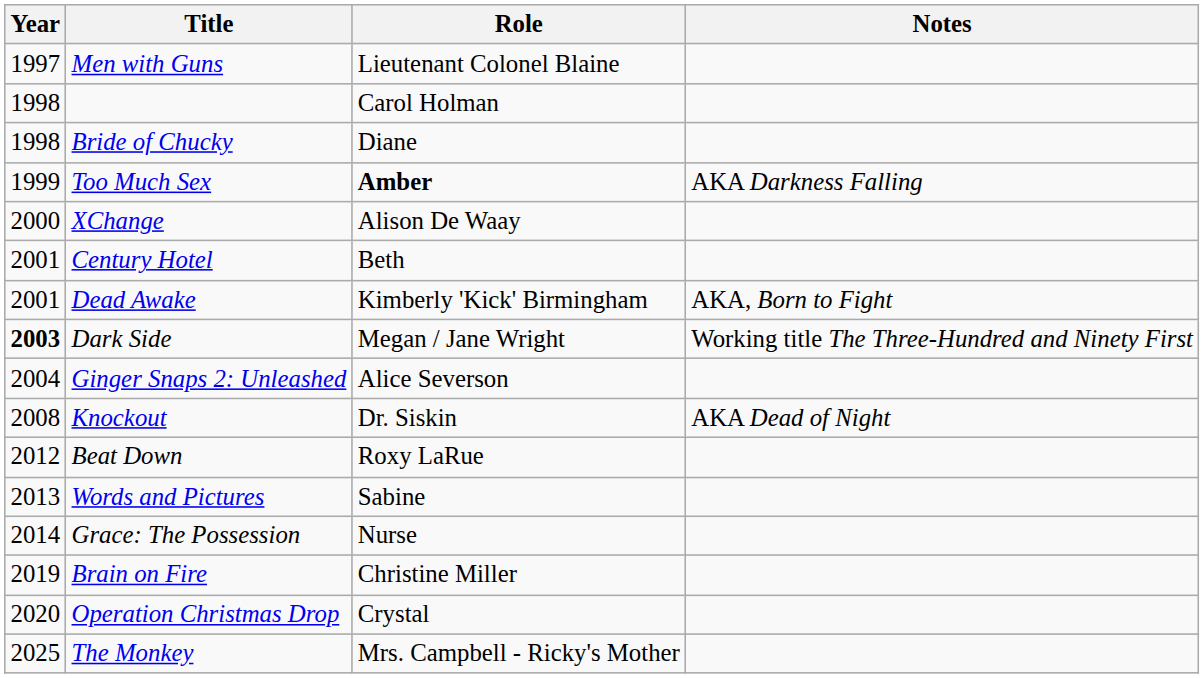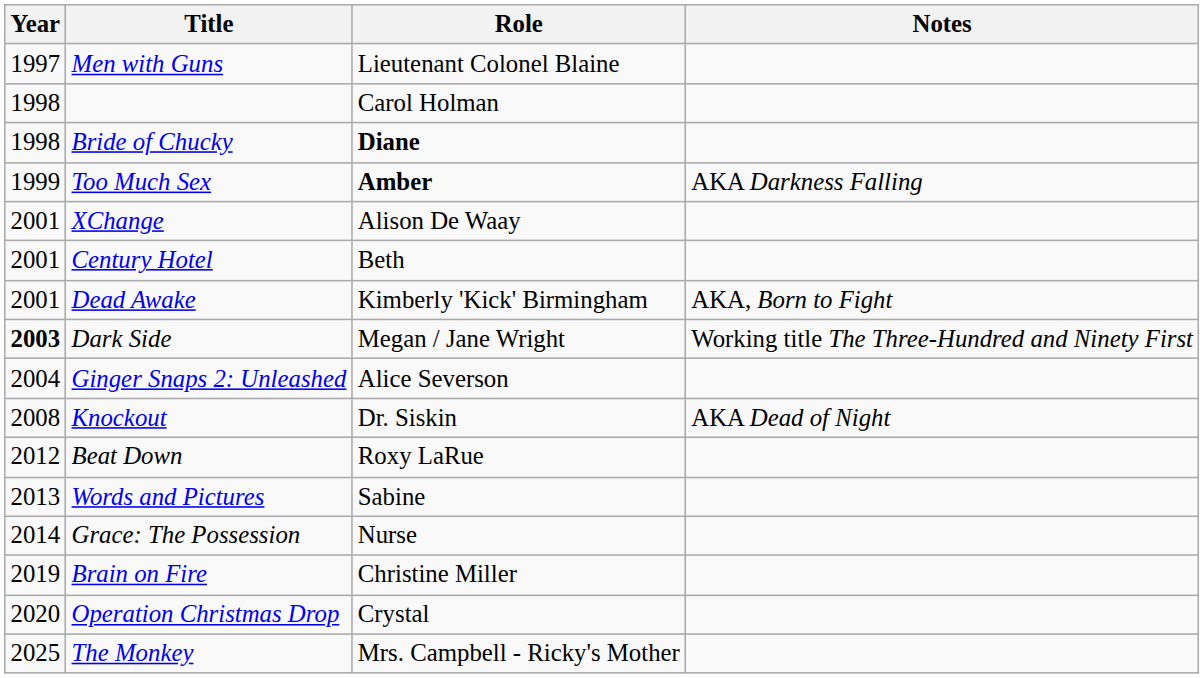 <table class="wikitable sortable">
 <tr>
 <th>Year</th>
 <th>Title</th>
 <th>Role</th>
 <th class="unsortable">Notes</th>
 </tr>
 <tr>
 <td>1997</td>
 <td><em><a href='#'>Men with Guns</a></em></td>
 <td>Lieutenant Colonel Blaine</td>
 <td></td>
 </tr>
 <tr>
 <td>1998</td>
 <td><em></em></td>
 <td>Carol Holman</td>
 <td></td>
 </tr>
 <tr>
 <td>1998</td>
 <td><em><a href='#'>Bride of Chucky</a></em></td>
-<td>Diane</td>
+<td><strong>Diane</strong></td>
 <td></td>
 </tr>
 <tr>
 <td>1999</td>
 <td><em><a href='#'>Too Much Sex</a></em></td>
 <td><strong>Amber</strong></td>
 <td>AKA <em>Darkness Falling</em></td>
 </tr>
 <tr>
-<td>2000</td>
+<td>2001</td>
 <td><em><a href='#'>XChange</a></em></td>
 <td>Alison De Waay</td>
 <td></td>
 </tr>
 <tr>
 <td>2001</td>
 <td><em><a href='#'>Century Hotel</a></em></td>
 <td>Beth</td>
 <td></td>
 </tr>
 <tr>
 <td>2001</td>
 <td><em><a href='#'>Dead Awake</a></em></td>
 <td>Kimberly 'Kick' Birmingham</td>
 <td>AKA, <em>Born to Fight</em></td>
 </tr>
 <tr>
 <td><strong>2003</strong></td>
 <td><em>Dark Side</em></td>
 <td>Megan / Jane Wright</td>
 <td>Working title <em>The Three-Hundred and Ninety First</em></td>
 </tr>
 <tr>
 <td>2004</td>
 <td><em><a href='#'>Ginger Snaps 2: Unleashed</a></em></td>
 <td>Alice Severson</td>
 <td></td>
 </tr>
 <tr>
 <td>2008</td>
 <td><em><a href='#'>Knockout</a></em></td>
 <td>Dr. Siskin</td>
 <td>AKA <em>Dead of Night</em></td>
 </tr>
 <tr>
 <td>2012</td>
 <td><em>Beat Down</em></td>
 <td>Roxy LaRue</td>
 <td></td>
 </tr>
 <tr>
 <td>2013</td>
 <td><em><a href='#'>Words and Pictures</a></em></td>
 <td>Sabine</td>
 <td></td>
 </tr>
 <tr>
 <td>2014</td>
 <td><em>Grace: The Possession</em></td>
 <td>Nurse</td>
 <td></td>
 </tr>
 <tr>
 <td>2019</td>
 <td><em><a href='#'>Brain on Fire</a></em></td>
 <td>Christine Miller</td>
 <td></td>
 </tr>
 <tr>
 <td>2020</td>
 <td><em><a href='#'>Operation Christmas Drop</a></em></td>
 <td>Crystal</td>
 <td></td>
 </tr>
 <tr>
 <td>2025</td>
 <td><em><a href='#'>The Monkey</a></em></td>
 <td>Mrs. Campbell - Ricky's Mother</td>
 <td></td>
 </tr>
 </table>
